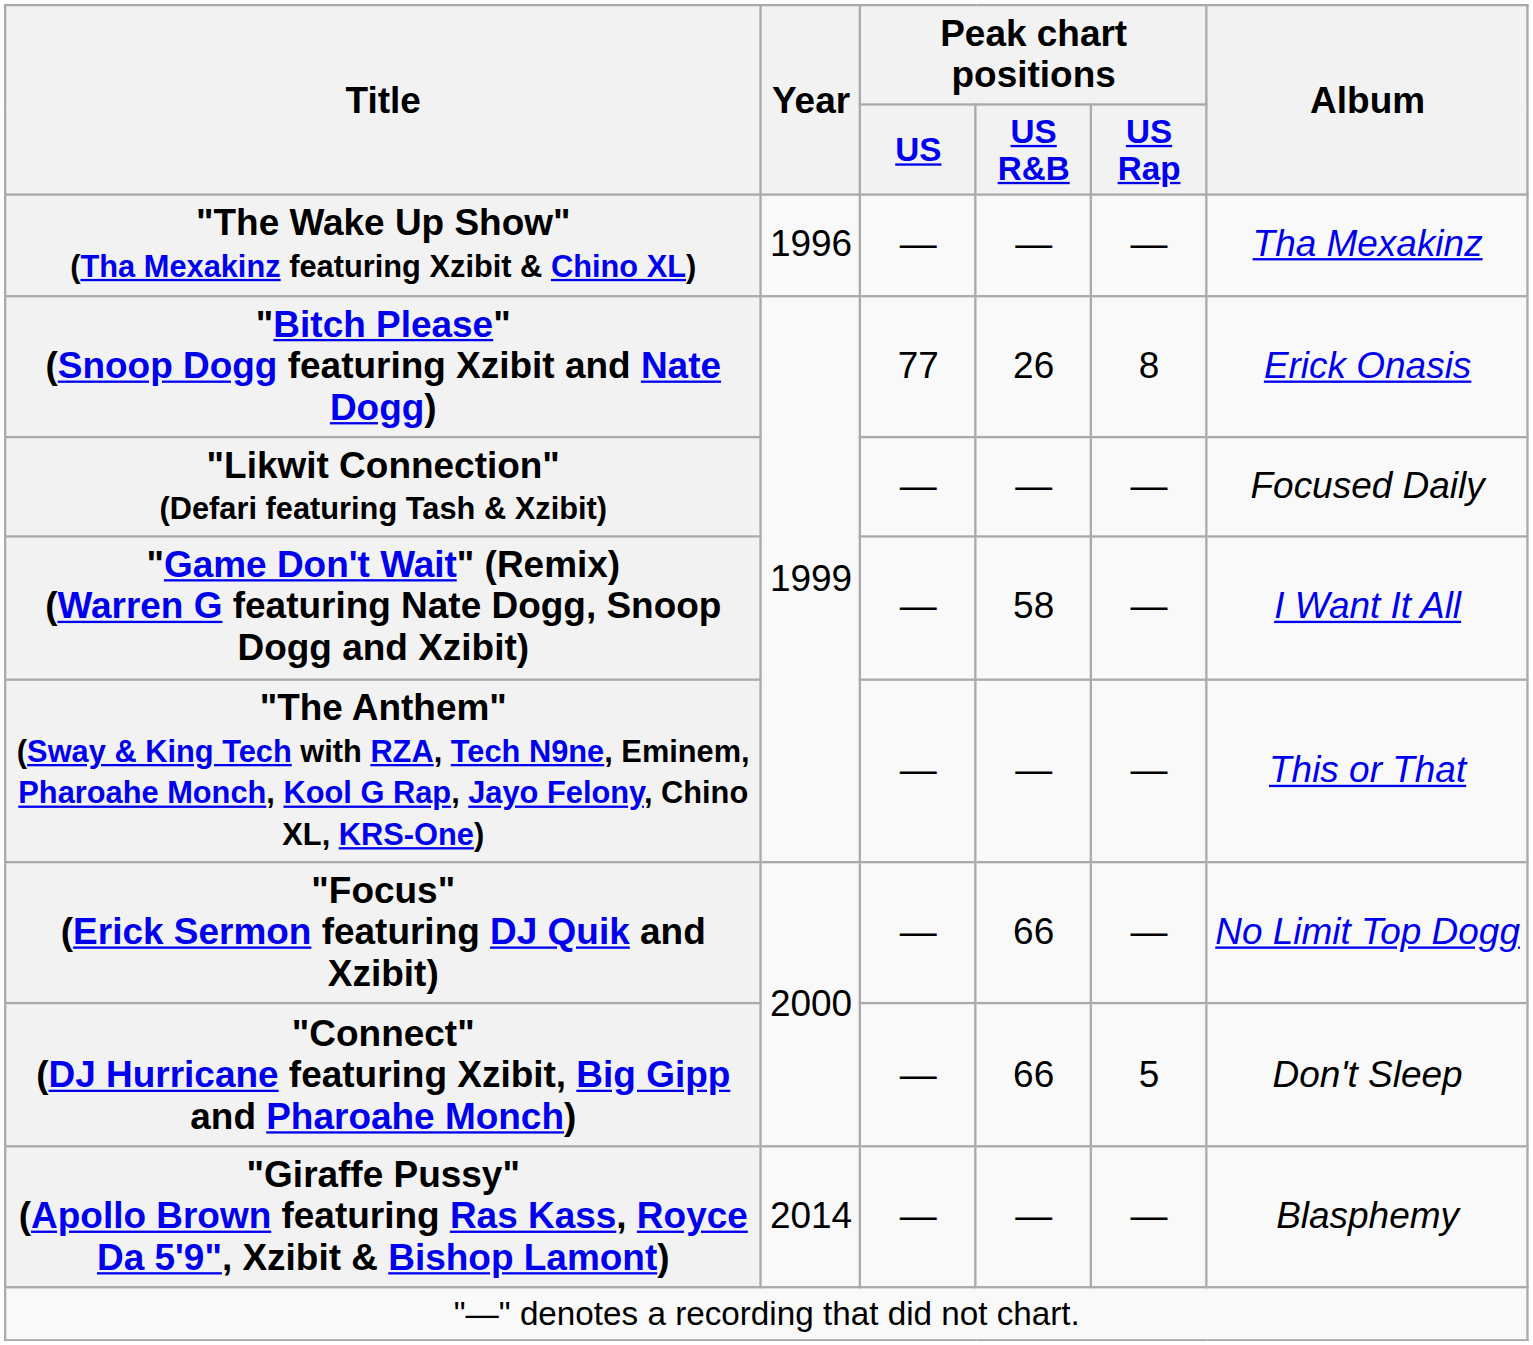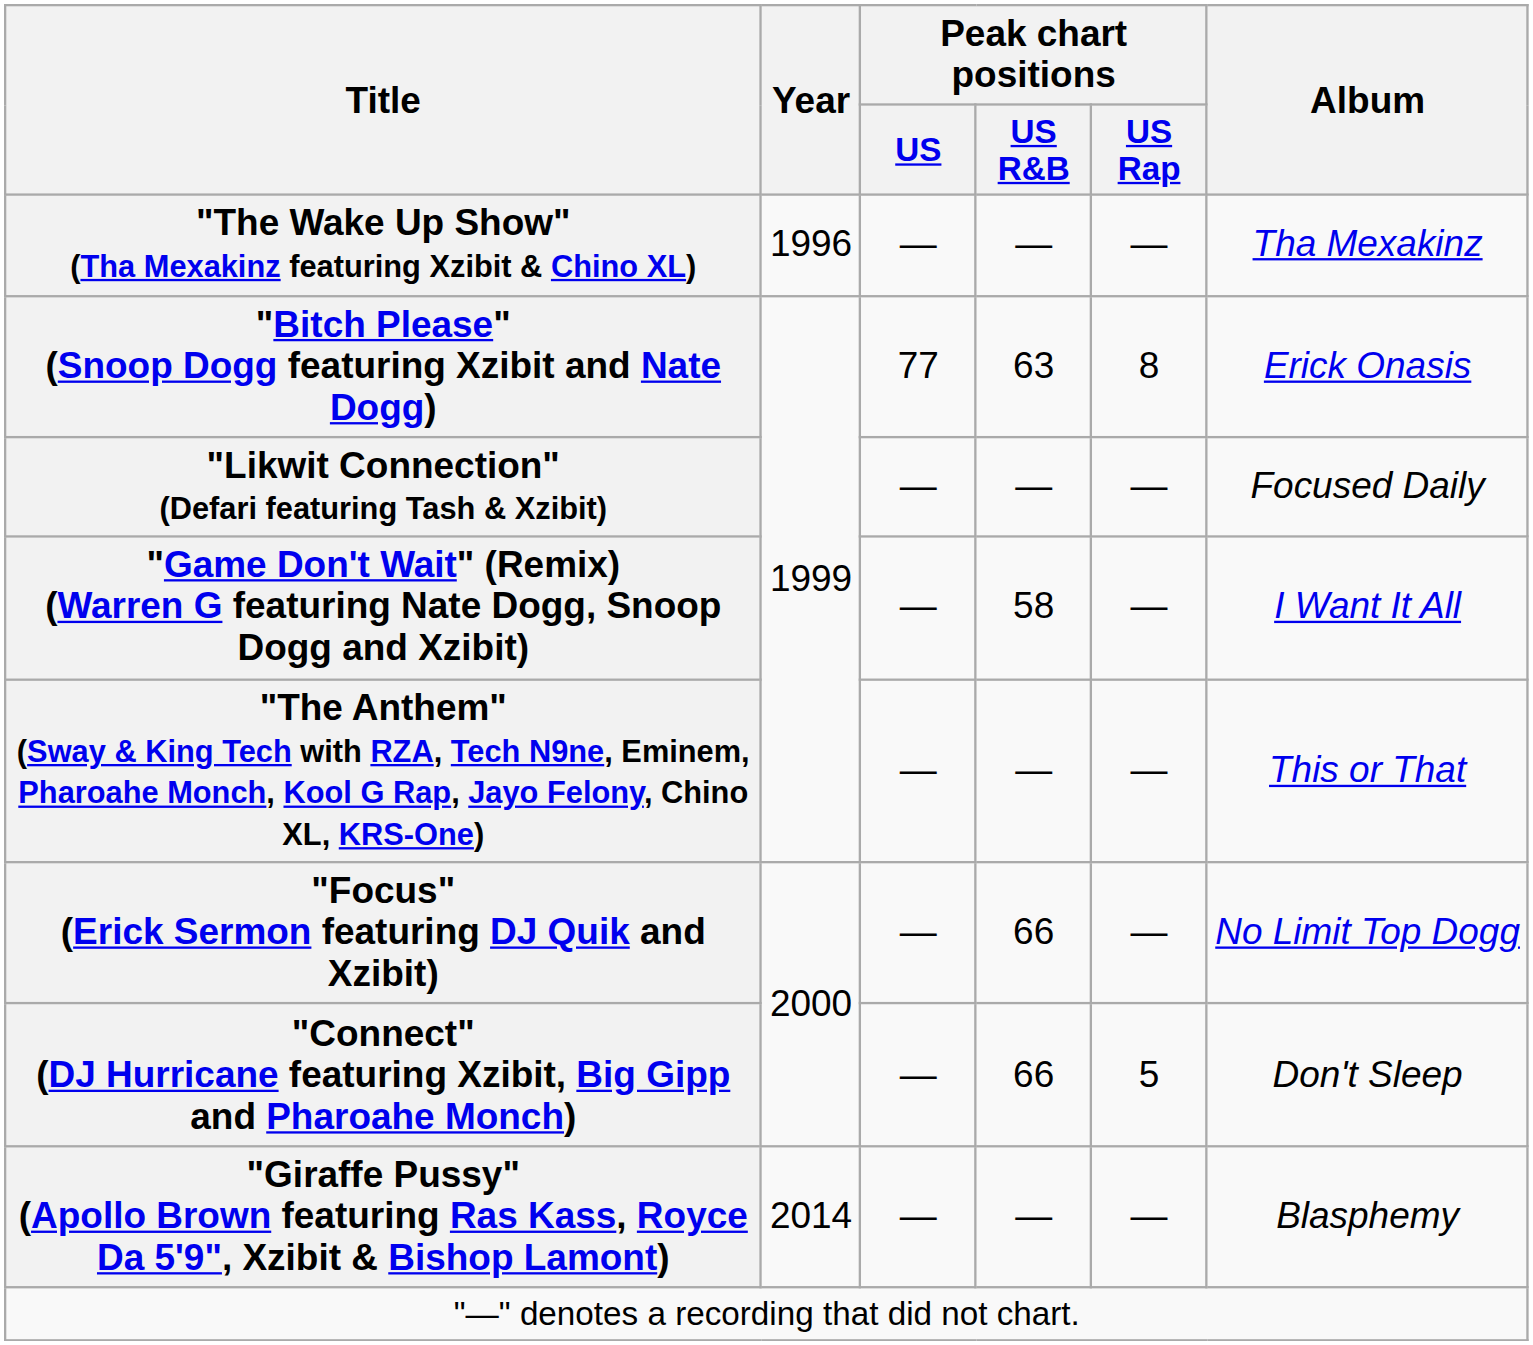 <table class="wikitable plainrowheaders" style="text-align:center;">
 <tr>
 <th scope="col" rowspan="2" style="width:20em;">Title</th>
 <th scope="col" rowspan="2">Year</th>
 <th scope="col" colspan="3">Peak chart positions</th>
 <th scope="col" rowspan="2">Album</th>
 </tr>
 <tr>
 <th style="width:3em;font-size:90%;"><a href='#'>US</a><br></th>
 <th style="width:3em;font-size:90%;"><a href='#'>US<br>R&B</a><br></th>
 <th style="width:3em;font-size:90%;"><a href='#'>US<br>Rap</a><br></th>
 </tr>
 <tr>
 <th scope="row">"The Wake Up Show"<br><small>(<a href='#'>Tha Mexakinz</a> featuring Xzibit & <a href='#'>Chino XL</a>)</small></th>
 <td>1996</td>
 <td>—</td>
 <td>—</td>
 <td>—</td>
 <td><a href='#'><em>Tha Mexakinz</em></a></td>
 </tr>
 <tr>
 <th scope="row">"<a href='#'>Bitch Please</a>"<br><span>(<a href='#'>Snoop Dogg</a> featuring Xzibit and <a href='#'>Nate Dogg</a>)</span></th>
 <td rowspan="4">1999</td>
 <td>77</td>
-<td>26</td>
+<td>63</td>
 <td>8</td>
 <td><em><a href='#'>Erick Onasis</a></em></td>
 </tr>
 <tr>
 <th scope="row">"Likwit Connection"<br><small>(Defari featuring Tash & Xzibit)</small></th>
 <td>—</td>
 <td>—</td>
 <td>—</td>
 <td><em>Focused Daily</em></td>
 </tr>
 <tr>
 <th scope="row">"<a href='#'>Game Don't Wait</a>" (Remix)<br><span>(<a href='#'>Warren G</a> featuring Nate Dogg, Snoop Dogg and Xzibit)</span></th>
 <td>—</td>
 <td>58</td>
 <td>—</td>
 <td><em><a href='#'>I Want It All</a></em></td>
 </tr>
 <tr>
 <th scope="row">"The Anthem"<br><small>(<a href='#'>Sway & King Tech</a> with <a href='#'>RZA</a>, <a href='#'>Tech N9ne</a>, Eminem, <a href='#'>Pharoahe Monch</a>, <a href='#'>Kool G Rap</a>, <a href='#'>Jayo Felony</a>, Chino XL, <a href='#'>KRS-One</a>)</small></th>
 <td>—</td>
 <td>—</td>
 <td>—</td>
 <td><em><a href='#'>This or That</a></em></td>
 </tr>
 <tr>
 <th scope="row">"Focus"<br><span>(<a href='#'>Erick Sermon</a> featuring <a href='#'>DJ Quik</a> and Xzibit)</span></th>
 <td rowspan="2">2000</td>
 <td>—</td>
 <td>66</td>
 <td>—</td>
 <td><em><a href='#'>No Limit Top Dogg</a></em></td>
 </tr>
 <tr>
 <th scope="row">"Connect"<br><span>(<a href='#'>DJ Hurricane</a> featuring Xzibit, <a href='#'>Big Gipp</a> and <a href='#'>Pharoahe Monch</a>)</span></th>
 <td>—</td>
 <td>66</td>
 <td>5</td>
 <td><em>Don't Sleep</em></td>
 </tr>
 <tr>
 <th scope="row">"Giraffe Pussy"<br><span>(<a href='#'>Apollo Brown</a> featuring <a href='#'>Ras Kass</a>, <a href='#'>Royce Da 5'9"</a>, Xzibit & <a href='#'>Bishop Lamont</a>)</span></th>
 <td>2014</td>
 <td>—</td>
 <td>—</td>
 <td>—</td>
 <td><em>Blasphemy</em></td>
 </tr>
 <tr>
 <td colspan="14" style="font-size:90%">"—" denotes a recording that did not chart.</td>
 </tr>
 </table>
